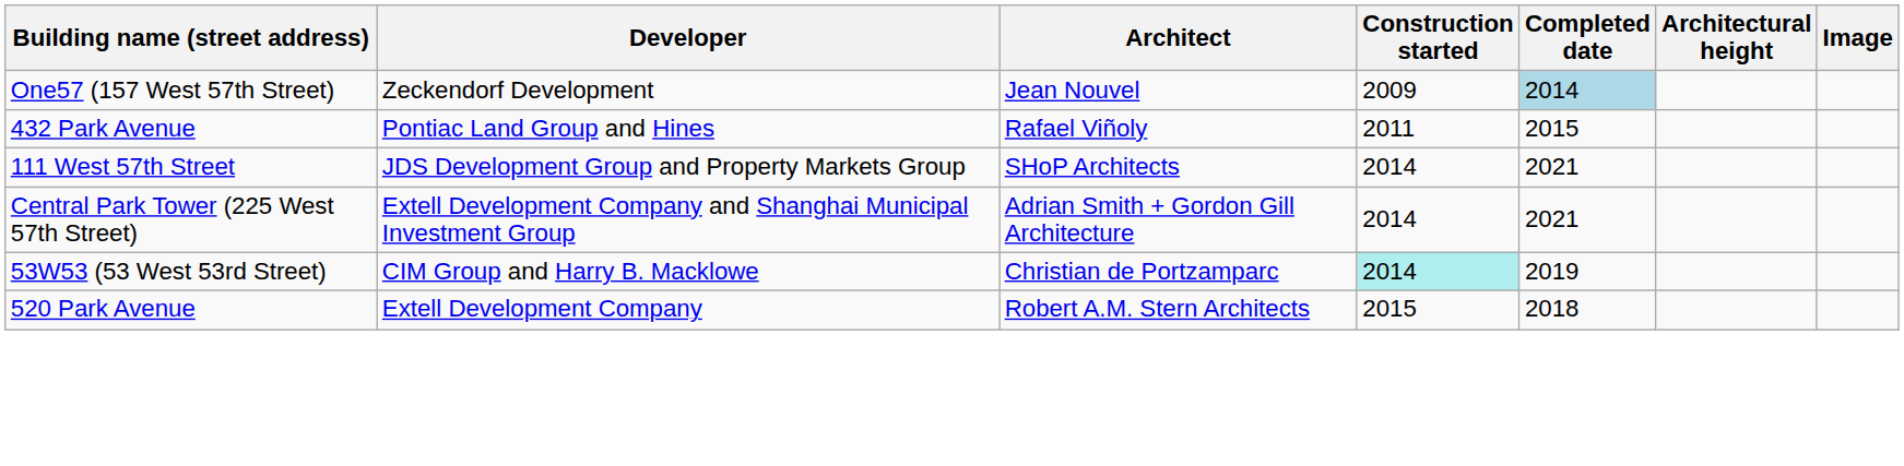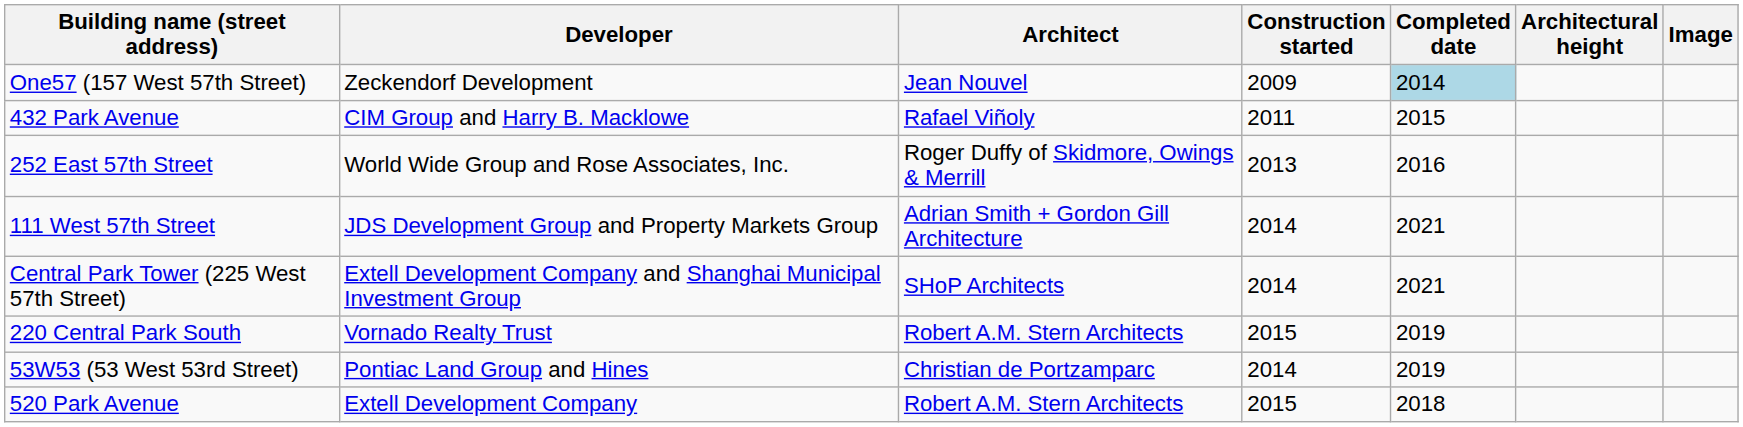 <table class="wikitable sortable">
 <tr>
 <th>Building name (street address)</th>
 <th>Developer</th>
 <th>Architect</th>
 <th width="50px">Construction<br>started</th>
 <th width="50px">Completed<br>date</th>
 <th data-sort-type=number width="50px">Architectural height</th>
 <th class="unsortable">Image</th>
 </tr>
 <tr>
 <td><a href='#'>One57</a> (157 West 57th Street)</td>
 <td>Zeckendorf Development</td>
 <td><a href='#'>Jean Nouvel</a></td>
 <td>2009</td>
 <td style="background: lightblue;">2014</td>
 <td></td>
 <td></td>
 </tr>
 <tr>
 <td><a href='#'>432 Park Avenue</a></td>
-<td><a href='#'>Pontiac Land Group</a> and <a href='#'>Hines</a></td>
+<td><a href='#'>CIM Group</a> and <a href='#'>Harry B. Macklowe</a></td>
 <td><a href='#'>Rafael Viñoly</a></td>
 <td>2011</td>
 <td>2015</td>
 <td></td>
 <td></td>
 </tr>
 <tr>
+<td><a href='#'>252 East 57th Street</a></td>
+<td>World Wide Group and Rose Associates, Inc.</td>
+<td>Roger Duffy of <a href='#'>Skidmore, Owings & Merrill</a></td>
+<td>2013</td>
+<td>2016</td>
+<td></td>
+<td></td>
+</tr>
+<tr>
 <td><a href='#'>111 West 57th Street</a></td>
 <td><a href='#'>JDS Development Group</a> and Property Markets Group</td>
-<td><a href='#'>SHoP Architects</a></td>
+<td><a href='#'>Adrian Smith + Gordon Gill Architecture</a></td>
 <td>2014</td>
 <td>2021</td>
 <td></td>
 <td></td>
 </tr>
 <tr>
 <td><a href='#'>Central Park Tower</a> (225 West 57th Street)</td>
 <td><a href='#'>Extell Development Company</a>  and <a href='#'>Shanghai Municipal Investment Group</a></td>
-<td><a href='#'>Adrian Smith + Gordon Gill Architecture</a></td>
+<td><a href='#'>SHoP Architects</a></td>
 <td>2014</td>
 <td>2021</td>
 <td></td>
 <td></td>
 </tr>
 <tr>
+<td><a href='#'>220 Central Park South</a></td>
+<td><a href='#'>Vornado Realty Trust</a></td>
+<td><a href='#'>Robert A.M. Stern Architects</a></td>
+<td>2015</td>
+<td>2019</td>
+<td></td>
+<td></td>
+</tr>
+<tr>
 <td><a href='#'>53W53</a> (53 West 53rd Street)</td>
-<td><a href='#'>CIM Group</a> and <a href='#'>Harry B. Macklowe</a></td>
+<td><a href='#'>Pontiac Land Group</a> and <a href='#'>Hines</a></td>
 <td><a href='#'>Christian de Portzamparc</a></td>
-<td style="background: paleturquoise;">2014</td>
+<td>2014</td>
 <td>2019</td>
 <td></td>
 <td></td>
 </tr>
 <tr>
 <td><a href='#'>520 Park Avenue</a></td>
 <td><a href='#'>Extell Development Company</a></td>
 <td><a href='#'>Robert A.M. Stern Architects</a></td>
 <td>2015</td>
 <td>2018</td>
 <td></td>
 <td></td>
 </tr>
 </table>
